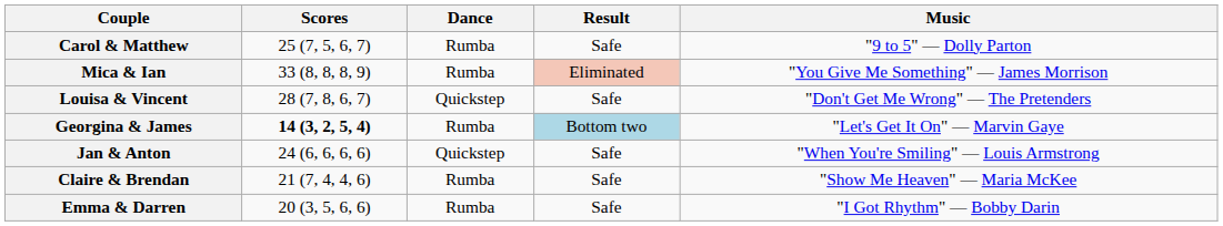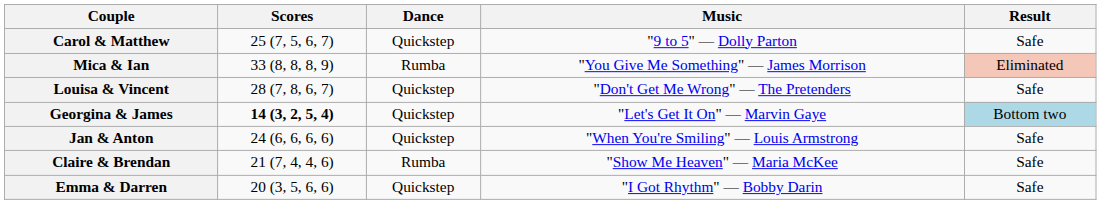 <table class="wikitable sortable" style="text-align:center; width:90%">
 <tr>
 <th scope="col">Couple</th>
 <th scope="col">Scores</th>
 <th scope="col" class="unsortable">Dance</th>
+<th scope="col" class="unsortable">Music</th>
 <th scope="col" class="unsortable">Result</th>
-<th scope="col" class="unsortable">Music</th>
 </tr>
 <tr>
 <th scope="row">Carol & Matthew</th>
 <td>25 (7, 5, 6, 7)</td>
-<td>Rumba</td>
+<td>Quickstep</td>
+<td>"<a href='#'>9 to 5</a>" — <a href='#'>Dolly Parton</a></td>
 <td>Safe</td>
-<td>"<a href='#'>9 to 5</a>" — <a href='#'>Dolly Parton</a></td>
 </tr>
 <tr>
 <th scope="row">Mica & Ian</th>
 <td>33 (8, 8, 8, 9)</td>
 <td>Rumba</td>
+<td>"<a href='#'>You Give Me Something</a>" — <a href='#'>James Morrison</a></td>
 <td bgcolor="f4c7b8">Eliminated</td>
-<td>"<a href='#'>You Give Me Something</a>" — <a href='#'>James Morrison</a></td>
 </tr>
 <tr>
 <th scope="row">Louisa & Vincent</th>
 <td>28 (7, 8, 6, 7)</td>
 <td>Quickstep</td>
+<td>"<a href='#'>Don't Get Me Wrong</a>" — <a href='#'>The Pretenders</a></td>
 <td>Safe</td>
-<td>"<a href='#'>Don't Get Me Wrong</a>" — <a href='#'>The Pretenders</a></td>
 </tr>
 <tr>
 <th scope="row">Georgina & James</th>
 <td><strong>14 (3, 2, 5, 4)</strong></td>
-<td>Rumba</td>
+<td>Quickstep</td>
+<td>"<a href='#'>Let's Get It On</a>" — <a href='#'>Marvin Gaye</a></td>
 <td bgcolor="lightblue">Bottom two</td>
-<td>"<a href='#'>Let's Get It On</a>" — <a href='#'>Marvin Gaye</a></td>
 </tr>
 <tr>
 <th scope="row">Jan & Anton</th>
 <td>24 (6, 6, 6, 6)</td>
 <td>Quickstep</td>
+<td>"<a href='#'>When You're Smiling</a>" — <a href='#'>Louis Armstrong</a></td>
 <td>Safe</td>
-<td>"<a href='#'>When You're Smiling</a>" — <a href='#'>Louis Armstrong</a></td>
 </tr>
 <tr>
 <th scope="row">Claire & Brendan</th>
 <td>21 (7, 4, 4, 6)</td>
 <td>Rumba</td>
+<td>"<a href='#'>Show Me Heaven</a>" — <a href='#'>Maria McKee</a></td>
 <td>Safe</td>
-<td>"<a href='#'>Show Me Heaven</a>" — <a href='#'>Maria McKee</a></td>
 </tr>
 <tr>
 <th scope="row">Emma & Darren</th>
 <td>20 (3, 5, 6, 6)</td>
-<td>Rumba</td>
+<td>Quickstep</td>
+<td>"<a href='#'>I Got Rhythm</a>" — <a href='#'>Bobby Darin</a></td>
 <td>Safe</td>
-<td>"<a href='#'>I Got Rhythm</a>" — <a href='#'>Bobby Darin</a></td>
 </tr>
 </table>
